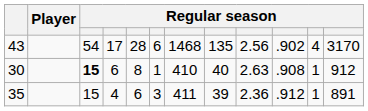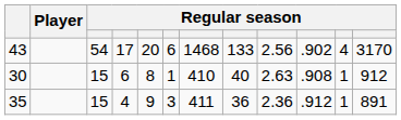 <table class="wikitable plainrowheaders" style="text-align:center;">
 <tr>
 <th scope="col" rowspan="2"></th>
 <th scope="col" rowspan="2">Player</th>
 <th scope=colgroup colspan=10>Regular season</th>
 </tr>
 <tr>
 <th scope="col"></th>
 <th scope="col"></th>
 <th scope="col"></th>
 <th scope="col"></th>
 <th scope="col"></th>
 <th scope="col"></th>
 <th scope="col"></th>
 <th scope="col"></th>
 <th scope="col"></th>
 <th scope="col"></th>
 </tr>
 <tr>
 <td scope="row">43</td>
 <td align="left"></td>
 <td>54</td>
 <td>17</td>
-<td>28</td>
+<td>20</td>
 <td>6</td>
 <td>1468</td>
-<td>135</td>
+<td>133</td>
 <td>2.56</td>
 <td>.902</td>
 <td>4</td>
 <td>3170</td>
 </tr>
 <tr>
 <td scope="row">30</td>
 <td align="left"></td>
-<td><strong>15</strong></td>
+<td>15</td>
 <td>6</td>
 <td>8</td>
 <td>1</td>
 <td>410</td>
 <td>40</td>
 <td>2.63</td>
 <td>.908</td>
 <td>1</td>
 <td>912</td>
 </tr>
 <tr>
 <td scope="row">35</td>
 <td align="left"></td>
 <td>15</td>
 <td>4</td>
-<td>6</td>
+<td>9</td>
 <td>3</td>
 <td>411</td>
-<td>39</td>
+<td>36</td>
 <td>2.36</td>
 <td>.912</td>
 <td>1</td>
 <td>891</td>
 </tr>
 </table>
